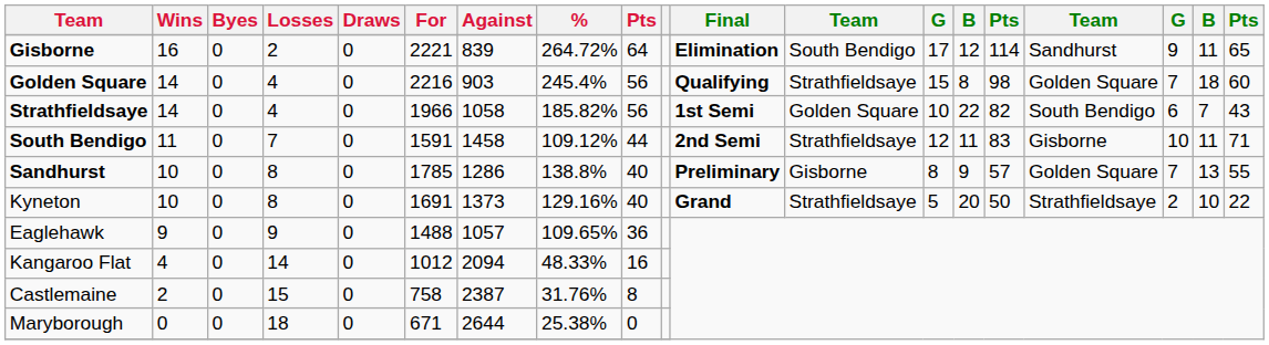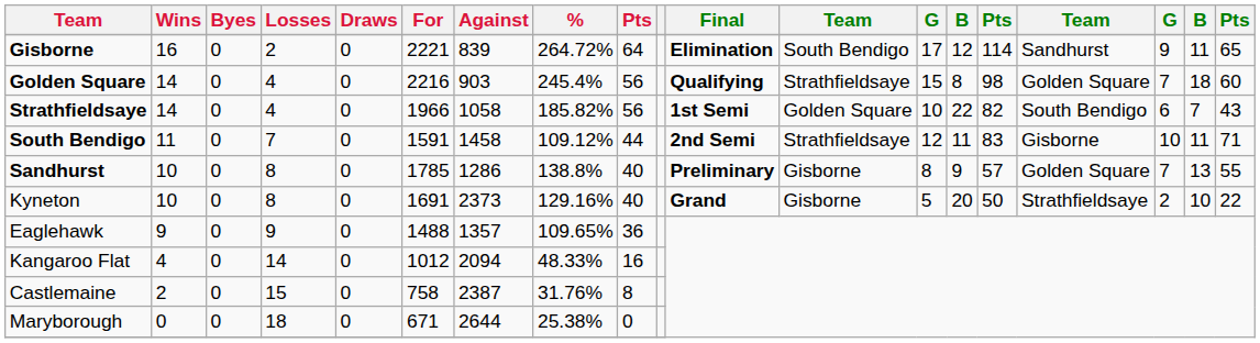 <table style="font-size: 85%; text-align: left;" class="wikitable">
 <tr>
 <th style="color:crimson">Team</th>
 <th style="color:crimson">Wins</th>
 <th style="color:crimson">Byes</th>
 <th style="color:crimson">Losses</th>
 <th style="color:crimson">Draws</th>
 <th style="color:crimson">For</th>
 <th style="color:crimson">Against</th>
 <th style="color:crimson">%</th>
 <th style="color:crimson">Pts</th>
 <th></th>
 <th style="color:green">Final</th>
 <th style="color:green">Team</th>
 <th style="color:green">G</th>
 <th style="color:green">B</th>
 <th style="color:green">Pts</th>
 <th style="color:green">Team</th>
 <th style="color:green">G</th>
 <th style="color:green">B</th>
 <th style="color:green">Pts</th>
 </tr>
 <tr>
 </tr>
 <tr>
 </tr>
 <tr>
 <td><strong>	Gisborne	</strong></td>
 <td>16</td>
 <td>0</td>
 <td>2</td>
 <td>0</td>
 <td>2221</td>
 <td>839</td>
 <td>264.72%</td>
 <td>64</td>
 <td></td>
 <td><strong>Elimination</strong></td>
 <td>South Bendigo</td>
 <td>17</td>
 <td>12</td>
 <td>114</td>
 <td>Sandhurst</td>
 <td>9</td>
 <td>11</td>
 <td>65</td>
 </tr>
 <tr>
 <td><strong>	Golden Square	</strong></td>
 <td>14</td>
 <td>0</td>
 <td>4</td>
 <td>0</td>
 <td>2216</td>
 <td>903</td>
 <td>245.4%</td>
 <td>56</td>
 <td></td>
 <td><strong>Qualifying</strong></td>
 <td>Strathfieldsaye</td>
 <td>15</td>
 <td>8</td>
 <td>98</td>
 <td>Golden Square</td>
 <td>7</td>
 <td>18</td>
 <td>60</td>
 </tr>
 <tr>
 <td><strong>	Strathfieldsaye	</strong></td>
 <td>14</td>
 <td>0</td>
 <td>4</td>
 <td>0</td>
 <td>1966</td>
 <td>1058</td>
 <td>185.82%</td>
 <td>56</td>
 <td></td>
 <td><strong>1st Semi</strong></td>
 <td>Golden Square</td>
 <td>10</td>
 <td>22</td>
 <td>82</td>
 <td>South Bendigo</td>
 <td>6</td>
 <td>7</td>
 <td>43</td>
 </tr>
 <tr>
 <td><strong>	South Bendigo	</strong></td>
 <td>11</td>
 <td>0</td>
 <td>7</td>
 <td>0</td>
 <td>1591</td>
 <td>1458</td>
 <td>109.12%</td>
 <td>44</td>
 <td></td>
 <td><strong>2nd Semi</strong></td>
 <td>Strathfieldsaye</td>
 <td>12</td>
 <td>11</td>
 <td>83</td>
 <td>Gisborne</td>
 <td>10</td>
 <td>11</td>
 <td>71</td>
 </tr>
 <tr>
 <td><strong>	Sandhurst	</strong></td>
 <td>10</td>
 <td>0</td>
 <td>8</td>
 <td>0</td>
 <td>1785</td>
 <td>1286</td>
 <td>138.8%</td>
 <td>40</td>
 <td></td>
 <td><strong>Preliminary</strong></td>
 <td>Gisborne</td>
 <td>8</td>
 <td>9</td>
 <td>57</td>
 <td>Golden Square</td>
 <td>7</td>
 <td>13</td>
 <td>55</td>
 </tr>
 <tr>
 <td>Kyneton</td>
 <td>10</td>
 <td>0</td>
 <td>8</td>
 <td>0</td>
 <td>1691</td>
-<td>1373</td>
+<td>2373</td>
 <td>129.16%</td>
 <td>40</td>
 <td></td>
 <td><strong>Grand</strong></td>
-<td>Strathfieldsaye</td>
+<td>Gisborne</td>
 <td>5</td>
 <td>20</td>
 <td>50</td>
 <td>Strathfieldsaye</td>
 <td>2</td>
 <td>10</td>
 <td>22</td>
 </tr>
 <tr>
 <td>Eaglehawk</td>
 <td>9</td>
 <td>0</td>
 <td>9</td>
 <td>0</td>
 <td>1488</td>
-<td>1057</td>
+<td>1357</td>
 <td>109.65%</td>
 <td>36</td>
 <td></td>
 </tr>
 <tr>
 <td>Kangaroo Flat</td>
 <td>4</td>
 <td>0</td>
 <td>14</td>
 <td>0</td>
 <td>1012</td>
 <td>2094</td>
 <td>48.33%</td>
 <td>16</td>
 <td></td>
 </tr>
 <tr>
 <td>Castlemaine</td>
 <td>2</td>
 <td>0</td>
 <td>15</td>
 <td>0</td>
 <td>758</td>
 <td>2387</td>
 <td>31.76%</td>
 <td>8</td>
 <td></td>
 </tr>
 <tr>
 <td>Maryborough</td>
 <td>0</td>
 <td>0</td>
 <td>18</td>
 <td>0</td>
 <td>671</td>
 <td>2644</td>
 <td>25.38%</td>
 <td>0</td>
 <td></td>
 </tr>
 <tr>
 </tr>
 </table>
